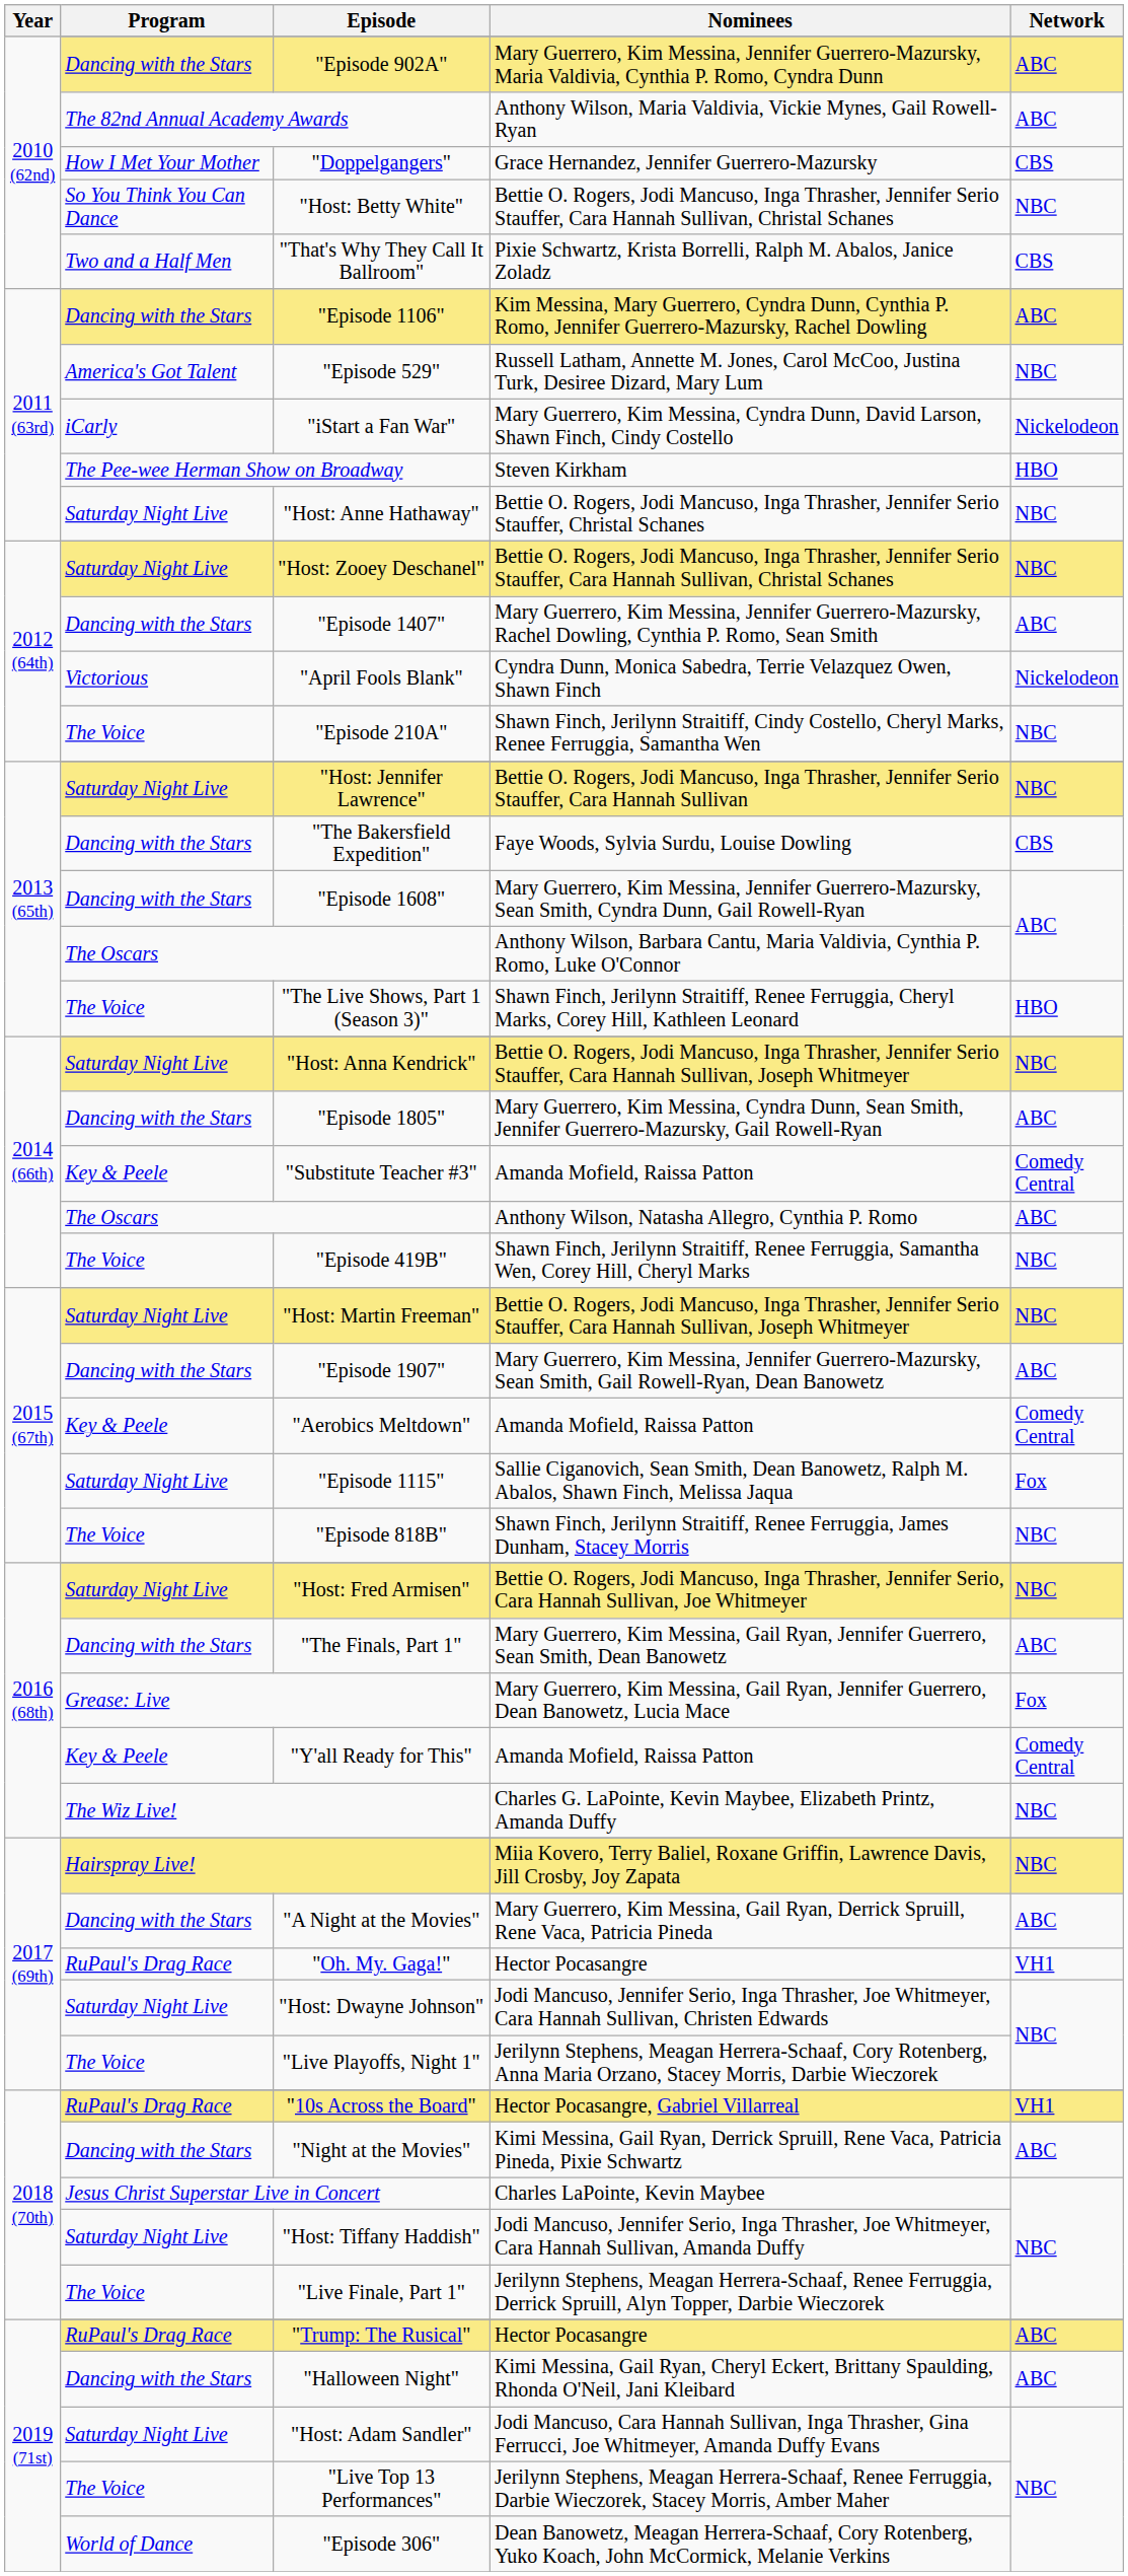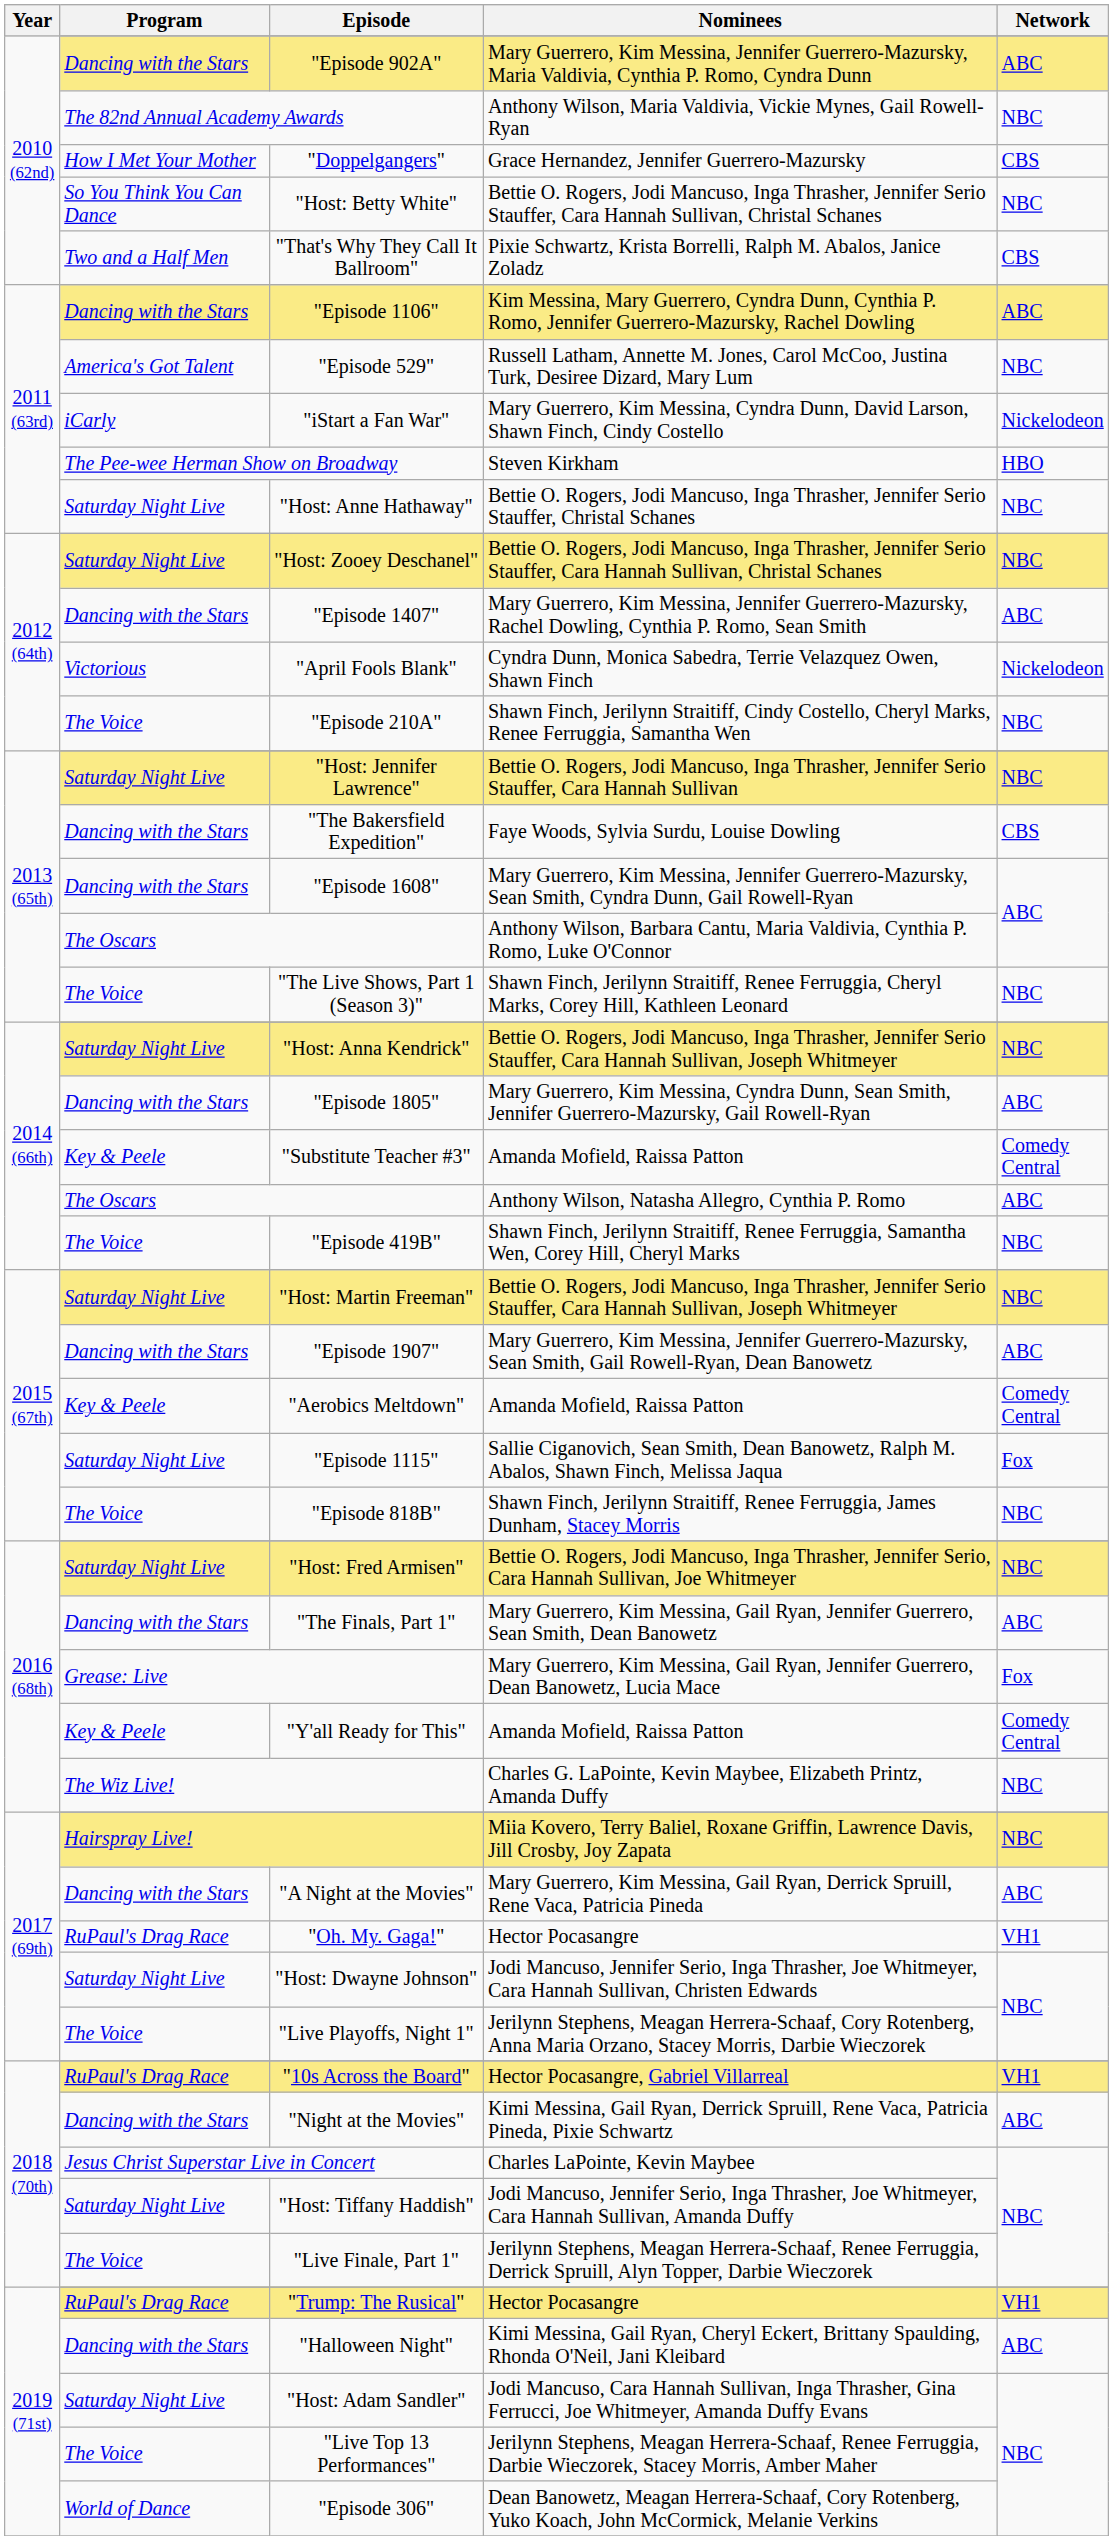 <table class="wikitable" style="width:100%">
 <tr bgcolor="#bebebe">
 <th width="5%">Year</th>
 <th width="20%">Program</th>
 <th width="20%">Episode</th>
 <th width="50%">Nominees</th>
 <th width="5%">Network</th>
 </tr>
 <tr>
 <td rowspan=6 style="text-align:center"><a href='#'>2010</a><br><small><a href='#'>(62nd)</a></small><br></td>
 </tr>
 <tr style="background:#FAEB86">
 <td><em><a href='#'>Dancing with the Stars</a></em></td>
 <td align=center>"Episode 902A"</td>
 <td>Mary Guerrero, Kim Messina, Jennifer Guerrero-Mazursky, Maria Valdivia, Cynthia P. Romo, Cyndra Dunn</td>
 <td><a href='#'>ABC</a></td>
 </tr>
 <tr>
 <td colspan=2><em><a href='#'>The 82nd Annual Academy Awards</a></em></td>
 <td>Anthony Wilson, Maria Valdivia, Vickie Mynes, Gail Rowell-Ryan</td>
-<td><a href='#'>ABC</a></td>
+<td><a href='#'>NBC</a></td>
 </tr>
 <tr>
 <td><em><a href='#'>How I Met Your Mother</a></em></td>
 <td align=center>"<a href='#'>Doppelgangers</a>"</td>
 <td>Grace Hernandez, Jennifer Guerrero-Mazursky</td>
 <td><a href='#'>CBS</a></td>
 </tr>
 <tr>
 <td><em><a href='#'>So You Think You Can Dance</a></em></td>
 <td align=center>"Host: Betty White"</td>
 <td>Bettie O. Rogers, Jodi Mancuso, Inga Thrasher, Jennifer Serio Stauffer, Cara Hannah Sullivan, Christal Schanes</td>
 <td><a href='#'>NBC</a></td>
 </tr>
 <tr>
 <td><em><a href='#'>Two and a Half Men</a></em></td>
 <td align=center>"That's Why They Call It Ballroom"</td>
 <td>Pixie Schwartz, Krista Borrelli, Ralph M. Abalos, Janice Zoladz</td>
 <td><a href='#'>CBS</a></td>
 </tr>
 <tr>
 <td rowspan=6 style="text-align:center"><a href='#'>2011</a><br><small><a href='#'>(63rd)</a></small><br></td>
 </tr>
 <tr style="background:#FAEB86">
 <td><em><a href='#'>Dancing with the Stars</a></em></td>
 <td align=center>"Episode 1106"</td>
 <td>Kim Messina, Mary Guerrero, Cyndra Dunn, Cynthia P. Romo, Jennifer Guerrero-Mazursky, Rachel Dowling</td>
 <td><a href='#'>ABC</a></td>
 </tr>
 <tr>
 <td><em><a href='#'>America's Got Talent</a></em></td>
 <td align=center>"Episode 529"</td>
 <td>Russell Latham, Annette M. Jones, Carol McCoo, Justina Turk, Desiree Dizard, Mary Lum</td>
 <td><a href='#'>NBC</a></td>
 </tr>
 <tr>
 <td><em><a href='#'>iCarly</a></em></td>
 <td align=center>"iStart a Fan War"</td>
 <td>Mary Guerrero, Kim Messina, Cyndra Dunn, David Larson, Shawn Finch, Cindy Costello</td>
 <td><a href='#'>Nickelodeon</a></td>
 </tr>
 <tr>
 <td colspan=2><em><a href='#'>The Pee-wee Herman Show on Broadway</a></em></td>
 <td>Steven Kirkham</td>
 <td><a href='#'>HBO</a></td>
 </tr>
 <tr>
 <td><em><a href='#'>Saturday Night Live</a></em></td>
 <td align=center>"Host: Anne Hathaway"</td>
 <td>Bettie O. Rogers, Jodi Mancuso, Inga Thrasher, Jennifer Serio Stauffer, Christal Schanes</td>
 <td><a href='#'>NBC</a></td>
 </tr>
 <tr>
 <td rowspan=5 style="text-align:center"><a href='#'>2012</a><br><small><a href='#'>(64th)</a></small><br></td>
 </tr>
 <tr style="background:#FAEB86">
 <td><em><a href='#'>Saturday Night Live</a></em></td>
 <td align=center>"Host: Zooey Deschanel"</td>
 <td>Bettie O. Rogers, Jodi Mancuso, Inga Thrasher, Jennifer Serio Stauffer, Cara Hannah Sullivan, Christal Schanes</td>
 <td><a href='#'>NBC</a></td>
 </tr>
 <tr>
 <td><em><a href='#'>Dancing with the Stars</a></em></td>
 <td align=center>"Episode 1407"</td>
 <td>Mary Guerrero, Kim Messina, Jennifer Guerrero-Mazursky, Rachel Dowling, Cynthia P. Romo, Sean Smith</td>
 <td><a href='#'>ABC</a></td>
 </tr>
 <tr>
 <td><em><a href='#'>Victorious</a></em></td>
 <td align=center>"April Fools Blank"</td>
 <td>Cyndra Dunn, Monica Sabedra, Terrie Velazquez Owen, Shawn Finch</td>
 <td><a href='#'>Nickelodeon</a></td>
 </tr>
 <tr>
 <td><em><a href='#'>The Voice</a></em></td>
 <td align=center>"Episode 210A"</td>
 <td>Shawn Finch, Jerilynn Straitiff, Cindy Costello, Cheryl Marks, Renee Ferruggia, Samantha Wen</td>
 <td><a href='#'>NBC</a></td>
 </tr>
 <tr>
 <td rowspan=6 style="text-align:center"><a href='#'>2013</a><br><small><a href='#'>(65th)</a></small><br></td>
 </tr>
 <tr style="background:#FAEB86">
 <td><em><a href='#'>Saturday Night Live</a></em></td>
 <td align=center>"Host: Jennifer Lawrence"</td>
 <td>Bettie O. Rogers, Jodi Mancuso, Inga Thrasher, Jennifer Serio Stauffer, Cara Hannah Sullivan</td>
 <td><a href='#'>NBC</a></td>
 </tr>
 <tr>
 <td><em><a href='#'>Dancing with the Stars</a></em></td>
 <td align=center>"The Bakersfield Expedition"</td>
 <td>Faye Woods, Sylvia Surdu, Louise Dowling</td>
 <td><a href='#'>CBS</a></td>
 </tr>
 <tr>
 <td><em><a href='#'>Dancing with the Stars</a></em></td>
 <td align=center>"Episode 1608"</td>
 <td>Mary Guerrero, Kim Messina, Jennifer Guerrero-Mazursky, Sean Smith, Cyndra Dunn, Gail Rowell-Ryan</td>
 <td rowspan=2><a href='#'>ABC</a></td>
 </tr>
 <tr>
 <td colspan=2><em><a href='#'>The Oscars</a></em></td>
 <td>Anthony Wilson, Barbara Cantu, Maria Valdivia, Cynthia P. Romo, Luke O'Connor</td>
 </tr>
 <tr>
 <td><em><a href='#'>The Voice</a></em></td>
 <td align=center>"The Live Shows, Part 1 (Season 3)"</td>
 <td>Shawn Finch, Jerilynn Straitiff, Renee Ferruggia, Cheryl Marks, Corey Hill, Kathleen Leonard</td>
-<td><a href='#'>HBO</a></td>
+<td><a href='#'>NBC</a></td>
 </tr>
 <tr>
 <td rowspan=6 style="text-align:center"><a href='#'>2014</a><br><small><a href='#'>(66th)</a></small><br></td>
 </tr>
 <tr style="background:#FAEB86">
 <td><em><a href='#'>Saturday Night Live</a></em></td>
 <td align=center>"Host: Anna Kendrick"</td>
 <td>Bettie O. Rogers, Jodi Mancuso, Inga Thrasher, Jennifer Serio Stauffer, Cara Hannah Sullivan, Joseph Whitmeyer</td>
 <td><a href='#'>NBC</a></td>
 </tr>
 <tr>
 <td><em><a href='#'>Dancing with the Stars</a></em></td>
 <td align=center>"Episode 1805"</td>
 <td>Mary Guerrero, Kim Messina, Cyndra Dunn, Sean Smith, Jennifer Guerrero-Mazursky, Gail Rowell-Ryan</td>
 <td><a href='#'>ABC</a></td>
 </tr>
 <tr>
 <td><em><a href='#'>Key & Peele</a></em></td>
 <td align=center>"Substitute Teacher #3"</td>
 <td>Amanda Mofield, Raissa Patton</td>
 <td><a href='#'>Comedy Central</a></td>
 </tr>
 <tr>
 <td colspan=2><em><a href='#'>The Oscars</a></em></td>
 <td>Anthony Wilson, Natasha Allegro, Cynthia P. Romo</td>
 <td><a href='#'>ABC</a></td>
 </tr>
 <tr>
 <td><em><a href='#'>The Voice</a></em></td>
 <td align=center>"Episode 419B"</td>
 <td>Shawn Finch, Jerilynn Straitiff, Renee Ferruggia, Samantha Wen, Corey Hill, Cheryl Marks</td>
 <td><a href='#'>NBC</a></td>
 </tr>
 <tr>
 <td rowspan=6 style="text-align:center"><a href='#'>2015</a><br><small><a href='#'>(67th)</a></small><br></td>
 </tr>
 <tr style="background:#FAEB86">
 <td><em><a href='#'>Saturday Night Live</a></em></td>
 <td align=center>"Host: Martin Freeman"</td>
 <td>Bettie O. Rogers, Jodi Mancuso, Inga Thrasher, Jennifer Serio Stauffer, Cara Hannah Sullivan, Joseph Whitmeyer</td>
 <td><a href='#'>NBC</a></td>
 </tr>
 <tr>
 <td><em><a href='#'>Dancing with the Stars</a></em></td>
 <td align=center>"Episode 1907"</td>
 <td>Mary Guerrero, Kim Messina, Jennifer Guerrero-Mazursky, Sean Smith, Gail Rowell-Ryan, Dean Banowetz</td>
 <td><a href='#'>ABC</a></td>
 </tr>
 <tr>
 <td><em><a href='#'>Key & Peele</a></em></td>
 <td align=center>"Aerobics Meltdown"</td>
 <td>Amanda Mofield, Raissa Patton</td>
 <td><a href='#'>Comedy Central</a></td>
 </tr>
 <tr>
 <td><em><a href='#'>Saturday Night Live</a></em></td>
 <td align=center>"Episode 1115"</td>
 <td>Sallie Ciganovich, Sean Smith, Dean Banowetz, Ralph M. Abalos, Shawn Finch, Melissa Jaqua</td>
 <td><a href='#'>Fox</a></td>
 </tr>
 <tr>
 <td><em><a href='#'>The Voice</a></em></td>
 <td align=center>"Episode 818B"</td>
 <td>Shawn Finch, Jerilynn Straitiff, Renee Ferruggia, James Dunham, <a href='#'>Stacey Morris</a></td>
 <td><a href='#'>NBC</a></td>
 </tr>
 <tr>
 <td rowspan=6 style="text-align:center"><a href='#'>2016</a><br><small><a href='#'>(68th)</a></small><br></td>
 </tr>
 <tr style="background:#FAEB86">
 <td><em><a href='#'>Saturday Night Live</a></em></td>
 <td align=center>"Host: Fred Armisen"</td>
 <td>Bettie O. Rogers, Jodi Mancuso, Inga Thrasher, Jennifer Serio, Cara Hannah Sullivan, Joe Whitmeyer</td>
 <td><a href='#'>NBC</a></td>
 </tr>
 <tr>
 <td><em><a href='#'>Dancing with the Stars</a></em></td>
 <td align=center>"The Finals, Part 1"</td>
 <td>Mary Guerrero, Kim Messina, Gail Ryan, Jennifer Guerrero, Sean Smith, Dean Banowetz</td>
 <td><a href='#'>ABC</a></td>
 </tr>
 <tr>
 <td colspan=2><em><a href='#'>Grease: Live</a></em></td>
 <td>Mary Guerrero, Kim Messina, Gail Ryan, Jennifer Guerrero, Dean Banowetz, Lucia Mace</td>
 <td><a href='#'>Fox</a></td>
 </tr>
 <tr>
 <td><em><a href='#'>Key & Peele</a></em></td>
 <td align=center>"Y'all Ready for This"</td>
 <td>Amanda Mofield, Raissa Patton</td>
 <td><a href='#'>Comedy Central</a></td>
 </tr>
 <tr>
 <td colspan=2><em><a href='#'>The Wiz Live!</a></em></td>
 <td>Charles G. LaPointe, Kevin Maybee, Elizabeth Printz, Amanda Duffy</td>
 <td><a href='#'>NBC</a></td>
 </tr>
 <tr>
 <td rowspan=6 style="text-align:center"><a href='#'>2017</a><br><small><a href='#'>(69th)</a></small><br></td>
 </tr>
 <tr style="background:#FAEB86">
 <td colspan=2><em><a href='#'>Hairspray Live!</a></em></td>
 <td>Miia Kovero, Terry Baliel, Roxane Griffin, Lawrence Davis, Jill Crosby, Joy Zapata</td>
 <td><a href='#'>NBC</a></td>
 </tr>
 <tr>
 <td><em><a href='#'>Dancing with the Stars</a></em></td>
 <td align=center>"A Night at the Movies"</td>
 <td>Mary Guerrero, Kim Messina, Gail Ryan, Derrick Spruill, Rene Vaca, Patricia Pineda</td>
 <td><a href='#'>ABC</a></td>
 </tr>
 <tr>
 <td><em><a href='#'>RuPaul's Drag Race</a></em></td>
 <td align=center>"<a href='#'>Oh. My. Gaga!</a>"</td>
 <td>Hector Pocasangre</td>
 <td><a href='#'>VH1</a></td>
 </tr>
 <tr>
 <td><em><a href='#'>Saturday Night Live</a></em></td>
 <td align=center>"Host: Dwayne Johnson"</td>
 <td>Jodi Mancuso, Jennifer Serio, Inga Thrasher, Joe Whitmeyer, Cara Hannah Sullivan, Christen Edwards</td>
 <td rowspan=2><a href='#'>NBC</a></td>
 </tr>
 <tr>
 <td><em><a href='#'>The Voice</a></em></td>
 <td align=center>"Live Playoffs, Night 1"</td>
 <td>Jerilynn Stephens, Meagan Herrera-Schaaf, Cory Rotenberg, Anna Maria Orzano, Stacey Morris, Darbie Wieczorek</td>
 </tr>
 <tr>
 <td rowspan=6 style="text-align:center"><a href='#'>2018</a><br><small><a href='#'>(70th)</a></small><br></td>
 </tr>
 <tr style="background:#FAEB86">
 <td><em><a href='#'>RuPaul's Drag Race</a></em></td>
 <td align=center>"<a href='#'>10s Across the Board</a>"</td>
 <td>Hector Pocasangre, <a href='#'>Gabriel Villarreal</a></td>
 <td><a href='#'>VH1</a></td>
 </tr>
 <tr>
 <td><em><a href='#'>Dancing with the Stars</a></em></td>
 <td align=center>"Night at the Movies"</td>
 <td>Kimi Messina, Gail Ryan, Derrick Spruill, Rene Vaca, Patricia Pineda, Pixie Schwartz</td>
 <td><a href='#'>ABC</a></td>
 </tr>
 <tr>
 <td colspan=2><em><a href='#'>Jesus Christ Superstar Live in Concert</a></em></td>
 <td>Charles LaPointe, Kevin Maybee</td>
 <td rowspan=3><a href='#'>NBC</a></td>
 </tr>
 <tr>
 <td><em><a href='#'>Saturday Night Live</a></em></td>
 <td align=center>"Host: Tiffany Haddish"</td>
 <td>Jodi Mancuso, Jennifer Serio, Inga Thrasher, Joe Whitmeyer, Cara Hannah Sullivan, Amanda Duffy</td>
 </tr>
 <tr>
 <td><em><a href='#'>The Voice</a></em></td>
 <td align=center>"Live Finale, Part 1"</td>
 <td>Jerilynn Stephens, Meagan Herrera-Schaaf, Renee Ferruggia, Derrick Spruill, Alyn Topper, Darbie Wieczorek</td>
 </tr>
 <tr>
 <td rowspan=6 style="text-align:center"><a href='#'>2019</a><br><small><a href='#'>(71st)</a></small><br></td>
 </tr>
 <tr style="background:#FAEB86">
 <td><em><a href='#'>RuPaul's Drag Race</a></em></td>
 <td align=center>"<a href='#'>Trump: The Rusical</a>"</td>
 <td>Hector Pocasangre</td>
-<td><a href='#'>ABC</a></td>
+<td><a href='#'>VH1</a></td>
 </tr>
 <tr>
 <td><em><a href='#'>Dancing with the Stars</a></em></td>
 <td align=center>"Halloween Night"</td>
 <td>Kimi Messina, Gail Ryan, Cheryl Eckert, Brittany Spaulding, Rhonda O'Neil, Jani Kleibard</td>
 <td><a href='#'>ABC</a></td>
 </tr>
 <tr>
 <td><em><a href='#'>Saturday Night Live</a></em></td>
 <td align=center>"Host: Adam Sandler"</td>
 <td>Jodi Mancuso, Cara Hannah Sullivan, Inga Thrasher, Gina Ferrucci, Joe Whitmeyer, Amanda Duffy Evans</td>
 <td rowspan=3><a href='#'>NBC</a></td>
 </tr>
 <tr>
 <td><em><a href='#'>The Voice</a></em></td>
 <td align=center>"Live Top 13 Performances"</td>
 <td>Jerilynn Stephens, Meagan Herrera-Schaaf, Renee Ferruggia, Darbie Wieczorek, Stacey Morris, Amber Maher</td>
 </tr>
 <tr>
 <td><em><a href='#'>World of Dance</a></em></td>
 <td align=center>"Episode 306"</td>
 <td>Dean Banowetz, Meagan Herrera-Schaaf, Cory Rotenberg, Yuko Koach, John McCormick, Melanie Verkins</td>
 </tr>
 </table>
